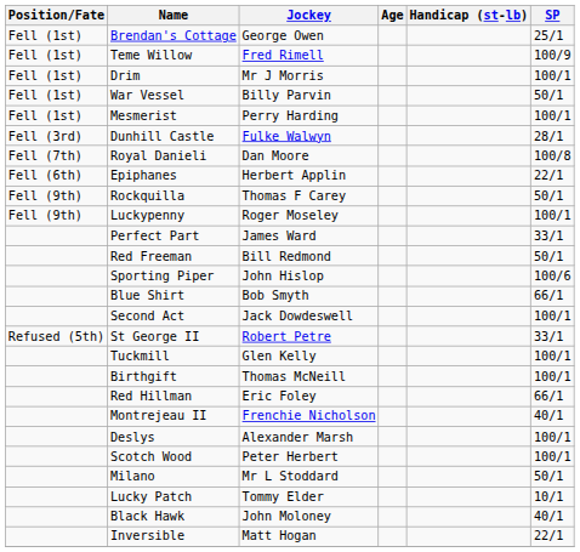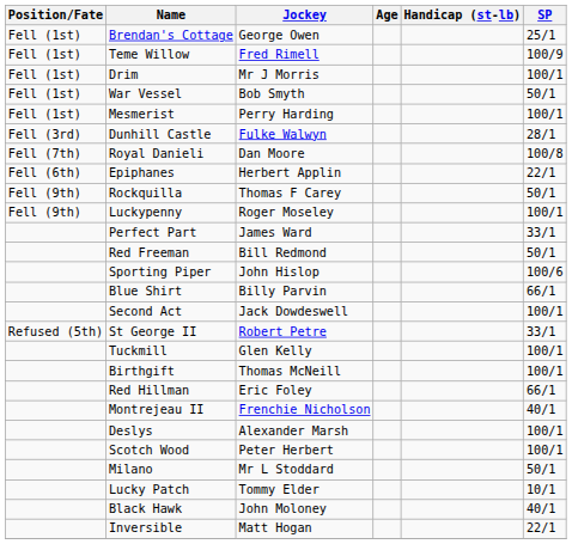 <table class="wikitable sortable">
 <tr>
 <th>Position/Fate</th>
 <th>Name</th>
 <th><a href='#'>Jockey</a></th>
 <th>Age</th>
 <th>Handicap (<a href='#'>st</a>-<a href='#'>lb</a>)</th>
 <th><a href='#'>SP</a></th>
 </tr>
 <tr>
 <td>Fell (1st)</td>
 <td><a href='#'>Brendan's Cottage</a></td>
 <td>George Owen</td>
 <td></td>
 <td></td>
 <td>25/1</td>
 </tr>
 <tr>
 <td>Fell (1st)</td>
 <td>Teme Willow</td>
 <td><a href='#'>Fred Rimell</a></td>
 <td></td>
 <td></td>
 <td>100/9</td>
 </tr>
 <tr>
 <td>Fell (1st)</td>
 <td>Drim</td>
 <td>Mr J Morris</td>
 <td></td>
 <td></td>
 <td>100/1</td>
 </tr>
 <tr>
 <td>Fell (1st)</td>
 <td>War Vessel</td>
-<td>Billy Parvin</td>
+<td>Bob Smyth</td>
 <td></td>
 <td></td>
 <td>50/1</td>
 </tr>
 <tr>
 <td>Fell (1st)</td>
 <td>Mesmerist</td>
 <td>Perry Harding</td>
 <td></td>
 <td></td>
 <td>100/1</td>
 </tr>
 <tr>
 <td>Fell (3rd)</td>
 <td>Dunhill Castle</td>
 <td><a href='#'>Fulke Walwyn</a></td>
 <td></td>
 <td></td>
 <td>28/1</td>
 </tr>
 <tr>
 <td>Fell (7th)</td>
 <td>Royal Danieli</td>
 <td>Dan Moore</td>
 <td></td>
 <td></td>
 <td>100/8</td>
 </tr>
 <tr>
 <td>Fell (6th)</td>
 <td>Epiphanes</td>
 <td>Herbert Applin</td>
 <td></td>
 <td></td>
 <td>22/1</td>
 </tr>
 <tr>
 <td>Fell (9th)</td>
 <td>Rockquilla</td>
 <td>Thomas F Carey</td>
 <td></td>
 <td></td>
 <td>50/1</td>
 </tr>
 <tr>
 <td>Fell (9th)</td>
 <td>Luckypenny</td>
 <td>Roger Moseley</td>
 <td></td>
 <td></td>
 <td>100/1</td>
 </tr>
 <tr>
 <td></td>
 <td>Perfect Part</td>
 <td>James Ward</td>
 <td></td>
 <td></td>
 <td>33/1</td>
 </tr>
 <tr>
 <td></td>
 <td>Red Freeman</td>
 <td>Bill Redmond</td>
 <td></td>
 <td></td>
 <td>50/1</td>
 </tr>
 <tr>
 <td></td>
 <td>Sporting Piper</td>
 <td>John Hislop</td>
 <td></td>
 <td></td>
 <td>100/6</td>
 </tr>
 <tr>
 <td></td>
 <td>Blue Shirt</td>
-<td>Bob Smyth</td>
+<td>Billy Parvin</td>
 <td></td>
 <td></td>
 <td>66/1</td>
 </tr>
 <tr>
 <td></td>
 <td>Second Act</td>
 <td>Jack Dowdeswell</td>
 <td></td>
 <td></td>
 <td>100/1</td>
 </tr>
 <tr>
 <td>Refused (5th)</td>
 <td>St George II</td>
 <td><a href='#'>Robert Petre</a></td>
 <td></td>
 <td></td>
 <td>33/1</td>
 </tr>
 <tr>
 <td></td>
 <td>Tuckmill</td>
 <td>Glen Kelly</td>
 <td></td>
 <td></td>
 <td>100/1</td>
 </tr>
 <tr>
 <td></td>
 <td>Birthgift</td>
 <td>Thomas McNeill</td>
 <td></td>
 <td></td>
 <td>100/1</td>
 </tr>
 <tr>
 <td></td>
 <td>Red Hillman</td>
 <td>Eric Foley</td>
 <td></td>
 <td></td>
 <td>66/1</td>
 </tr>
 <tr>
 <td></td>
 <td>Montrejeau II</td>
 <td><a href='#'>Frenchie Nicholson</a></td>
 <td></td>
 <td></td>
 <td>40/1</td>
 </tr>
 <tr>
 <td></td>
 <td>Deslys</td>
 <td>Alexander Marsh</td>
 <td></td>
 <td></td>
 <td>100/1</td>
 </tr>
 <tr>
 <td></td>
 <td>Scotch Wood</td>
 <td>Peter Herbert</td>
 <td></td>
 <td></td>
 <td>100/1</td>
 </tr>
 <tr>
 <td></td>
 <td>Milano</td>
 <td>Mr L Stoddard</td>
 <td></td>
 <td></td>
 <td>50/1</td>
 </tr>
 <tr>
 <td></td>
 <td>Lucky Patch</td>
 <td>Tommy Elder</td>
 <td></td>
 <td></td>
 <td>10/1</td>
 </tr>
 <tr>
 <td></td>
 <td>Black Hawk</td>
 <td>John Moloney</td>
 <td></td>
 <td></td>
 <td>40/1</td>
 </tr>
 <tr>
 <td></td>
 <td>Inversible</td>
 <td>Matt Hogan</td>
 <td></td>
 <td></td>
 <td>22/1</td>
 </tr>
 <tr>
 </tr>
 </table>
